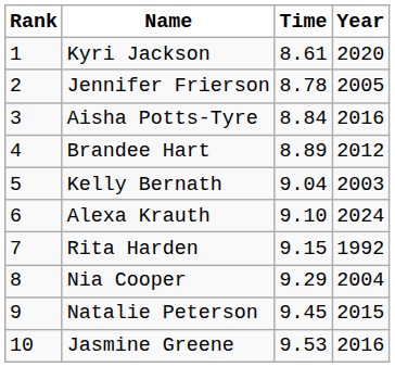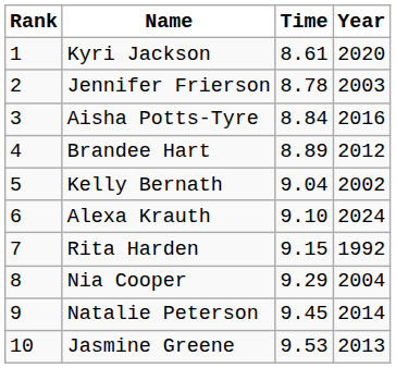 <table class="wikitable">
 <tr>
 <th style="background:white">Rank</th>
 <th style="background:white">Name</th>
 <th style="background:white">Time</th>
 <th style="background:white">Year</th>
 </tr>
 <tr>
 <td>1</td>
 <td>Kyri Jackson</td>
 <td>8.61</td>
 <td>2020</td>
 </tr>
 <tr>
 <td>2</td>
 <td>Jennifer Frierson</td>
 <td>8.78</td>
-<td>2005</td>
+<td>2003</td>
 </tr>
 <tr>
 <td>3</td>
 <td>Aisha Potts-Tyre</td>
 <td>8.84</td>
 <td>2016</td>
 </tr>
 <tr>
 <td>4</td>
 <td>Brandee Hart</td>
 <td>8.89</td>
 <td>2012</td>
 </tr>
 <tr>
 <td>5</td>
 <td>Kelly Bernath</td>
 <td>9.04</td>
-<td>2003</td>
+<td>2002</td>
 </tr>
 <tr>
 <td>6</td>
 <td>Alexa Krauth</td>
 <td>9.10</td>
 <td>2024</td>
 </tr>
 <tr>
 <td>7</td>
 <td>Rita Harden</td>
 <td>9.15</td>
 <td>1992</td>
 </tr>
 <tr>
 <td>8</td>
 <td>Nia Cooper</td>
 <td>9.29</td>
 <td>2004</td>
 </tr>
 <tr>
 <td>9</td>
 <td>Natalie Peterson</td>
 <td>9.45</td>
-<td>2015</td>
+<td>2014</td>
 </tr>
 <tr>
 <td>10</td>
 <td>Jasmine Greene</td>
 <td>9.53</td>
-<td>2016</td>
+<td>2013</td>
 </tr>
 </table>
